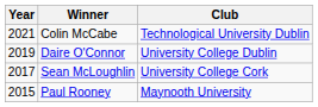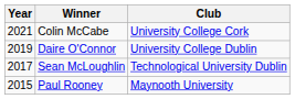 <table class="wikitable">
 <tr>
 <th>Year</th>
 <th>Winner</th>
 <th>Club</th>
 </tr>
 <tr>
 <td>2021</td>
 <td>Colin McCabe</td>
-<td><a href='#'>Technological University Dublin</a></td>
+<td><a href='#'>University College Cork</a></td>
 </tr>
 <tr>
 <td>2019</td>
 <td><a href='#'>Daire O'Connor</a></td>
 <td><a href='#'>University College Dublin</a></td>
 </tr>
 <tr>
 <td>2017</td>
 <td><a href='#'>Sean McLoughlin</a></td>
-<td><a href='#'>University College Cork</a></td>
+<td><a href='#'>Technological University Dublin</a></td>
 </tr>
 <tr>
 <td>2015</td>
 <td><a href='#'>Paul Rooney</a></td>
 <td><a href='#'>Maynooth University</a></td>
 </tr>
 </table>
